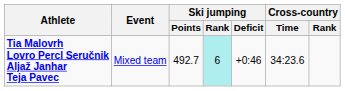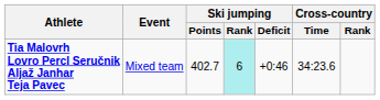 <table class="wikitable" style="font-size:90%">
 <tr>
 <th rowspan="2">Athlete</th>
 <th rowspan="2">Event</th>
 <th colspan="3">Ski jumping</th>
 <th colspan="2">Cross-country</th>
 </tr>
 <tr style="font-size:95%">
 <th>Points</th>
 <th>Rank</th>
 <th>Deficit</th>
 <th>Time</th>
 <th>Rank</th>
 </tr>
 <tr align=center>
 <td align=left><strong><a href='#'>Tia Malovrh</a><br><a href='#'>Lovro Percl Seručnik</a><br><a href='#'>Aljaž Janhar</a><br><a href='#'>Teja Pavec</a></strong></td>
 <td align=left><a href='#'>Mixed team</a></td>
-<td>492.7</td>
+<td>402.7</td>
 <td style="background: paleturquoise;">6</td>
 <td>+0:46</td>
 <td>34:23.6</td>
 <td></td>
 </tr>
 </table>
